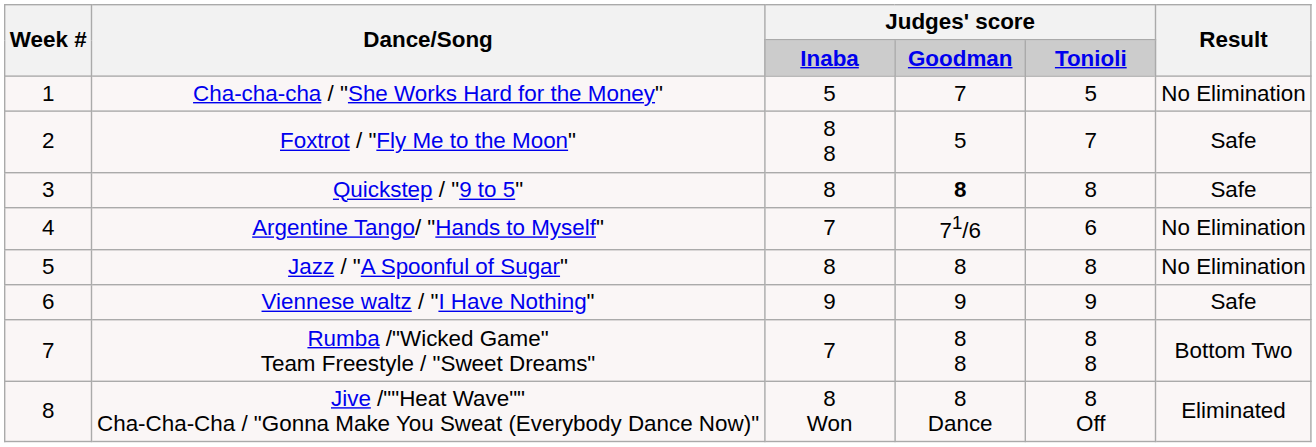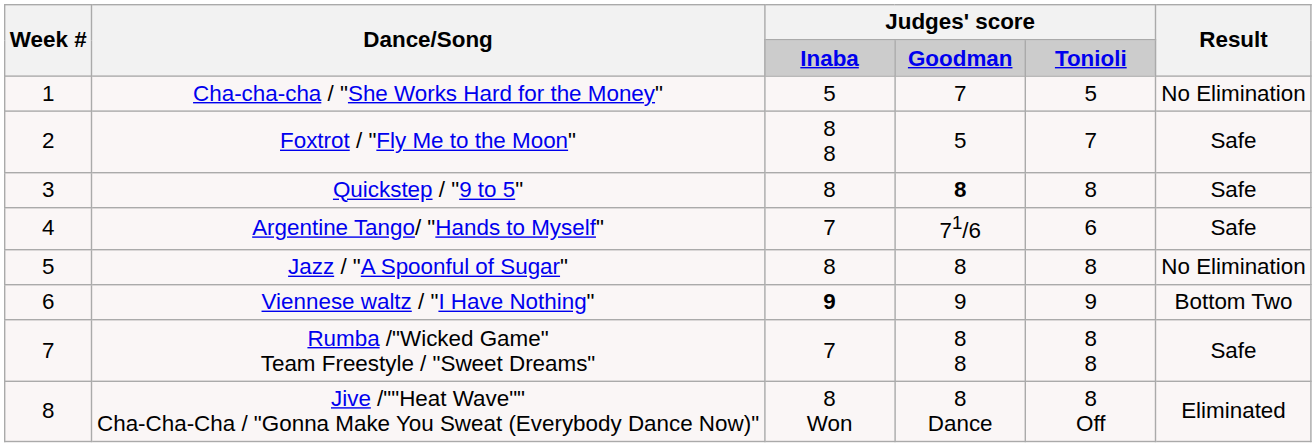 <table class="wikitable">
 <tr>
 <th rowspan="2">Week #</th>
 <th rowspan="2">Dance/Song</th>
 <th colspan="3">Judges' score</th>
 <th rowspan="2">Result</th>
 </tr>
 <tr style="text-align: center; background: #ccc;">
 <td style="width:10%; "><strong><a href='#'>Inaba</a></strong></td>
 <td style="width:10%; "><strong><a href='#'>Goodman</a></strong></td>
 <td style="width:10%; "><strong><a href='#'>Tonioli</a></strong></td>
 </tr>
 <tr style="text-align:center; background: #faf6f6;">
 <td>1</td>
 <td><a href='#'>Cha-cha-cha</a> / "<a href='#'>She Works Hard for the Money</a>"</td>
 <td>5</td>
 <td>7</td>
 <td>5</td>
 <td>No Elimination</td>
 </tr>
 <tr style="text-align:center; background: #faf6f6;">
 <td>2</td>
 <td><a href='#'>Foxtrot</a> / "<a href='#'>Fly Me to the Moon</a>"</td>
 <td>8<br>8</td>
 <td>5</td>
 <td>7</td>
 <td>Safe</td>
 </tr>
 <tr style="text-align:center; background: #faf6f6;">
 <td>3</td>
 <td><a href='#'>Quickstep</a> / "<a href='#'>9 to 5</a>"</td>
 <td>8</td>
 <td><strong>8</strong></td>
 <td>8</td>
 <td>Safe</td>
 </tr>
 <tr style="text-align:center; background: #faf6f6;">
 <td>4</td>
 <td><a href='#'>Argentine Tango</a>/ "<a href='#'>Hands to Myself</a>"</td>
 <td>7</td>
 <td>7<sup>1</sup>/6</td>
 <td>6</td>
-<td>No Elimination</td>
+<td>Safe</td>
 </tr>
 <tr style="text-align:center; background: #faf6f6;">
 <td>5</td>
 <td><a href='#'>Jazz</a> / "<a href='#'>A Spoonful of Sugar</a>"</td>
 <td>8</td>
 <td>8</td>
 <td>8</td>
 <td>No Elimination</td>
 </tr>
 <tr style="text-align:center; background: #faf6f6;">
 <td>6</td>
 <td><a href='#'>Viennese waltz</a> / "<a href='#'>I Have Nothing</a>"</td>
+<td><strong>9</strong></td>
 <td>9</td>
 <td>9</td>
-<td>9</td>
-<td>Safe</td>
+<td>Bottom Two</td>
 </tr>
 <tr style="text-align:center; background: #faf6f6;">
 <td>7</td>
 <td><a href='#'>Rumba</a> /"Wicked Game"<br>Team Freestyle / "Sweet Dreams"</td>
 <td>7</td>
 <td>8<br>8</td>
 <td>8<br>8</td>
-<td>Bottom Two</td>
+<td>Safe</td>
 </tr>
 <tr style="text-align:center; background: #faf6f6;">
 <td>8</td>
 <td><a href='#'>Jive</a> /""Heat Wave""<br>Cha-Cha-Cha / "Gonna Make You Sweat (Everybody Dance Now)"</td>
 <td>8<br>Won</td>
 <td>8<br>Dance</td>
 <td>8<br>Off</td>
 <td>Eliminated</td>
 </tr>
 </table>
